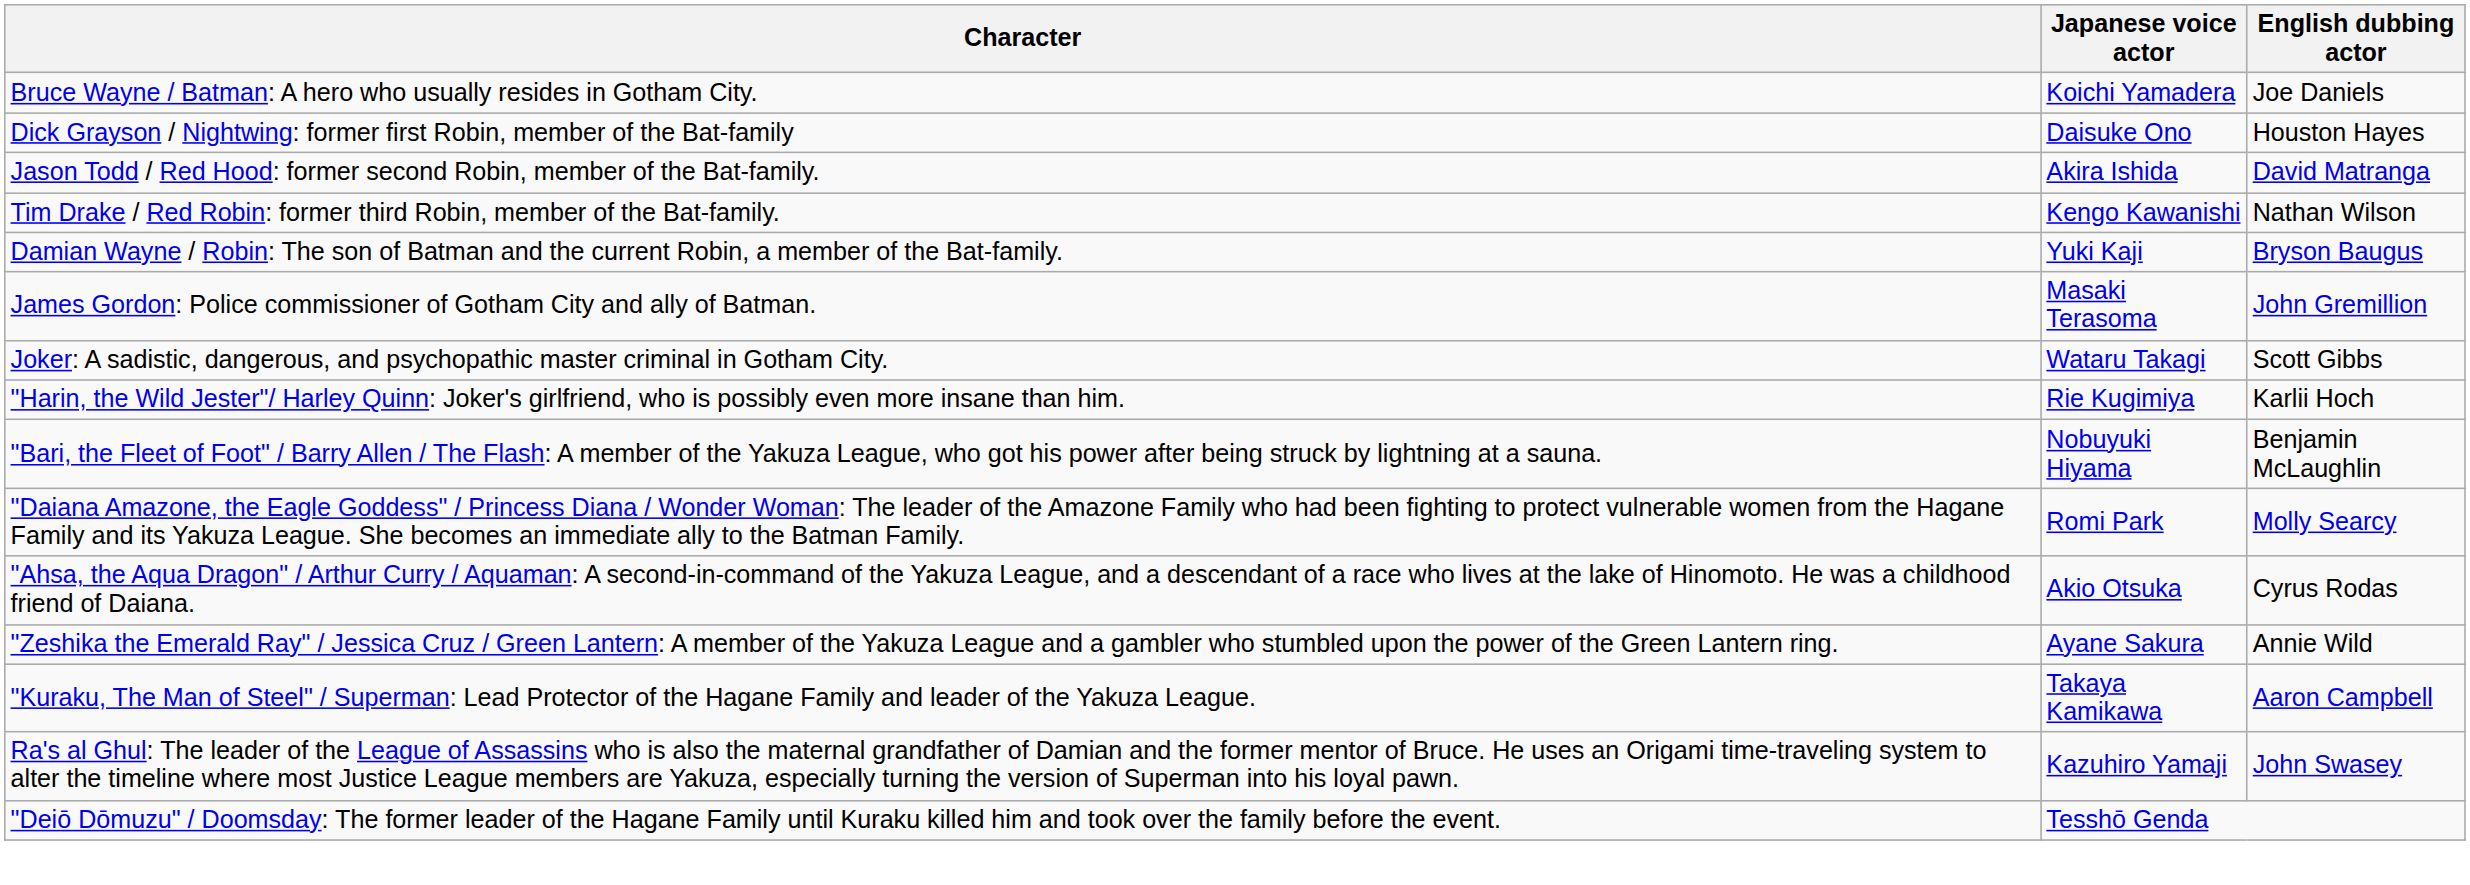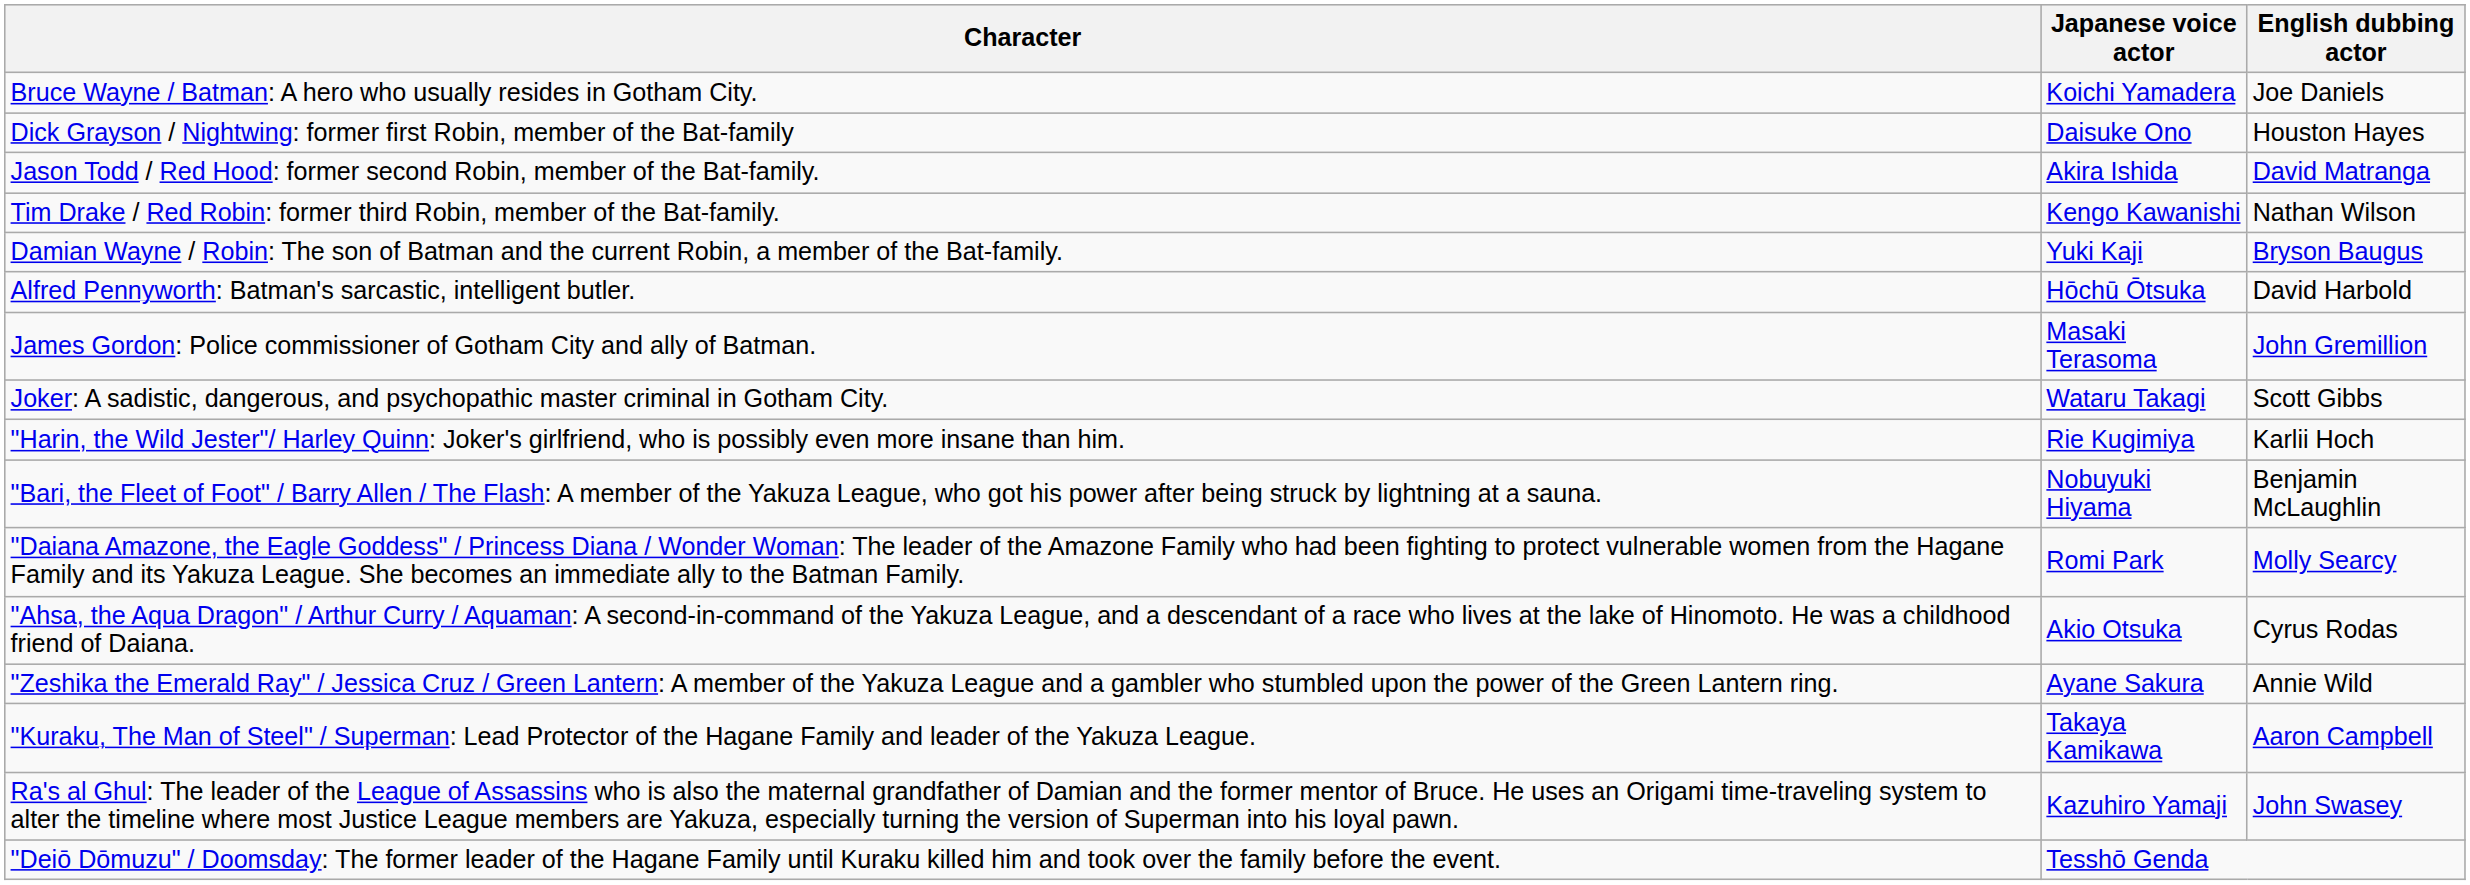 <table class="wikitable">
 <tr>
 <th>Character</th>
 <th>Japanese voice actor</th>
 <th>English dubbing actor</th>
 </tr>
 <tr>
 <td><a href='#'>Bruce Wayne / Batman</a>: A hero who usually resides in Gotham City.</td>
 <td><a href='#'>Koichi Yamadera</a></td>
 <td>Joe Daniels</td>
 </tr>
 <tr>
 <td><a href='#'>Dick Grayson</a> / <a href='#'>Nightwing</a>: former first Robin, member of the Bat-family</td>
 <td><a href='#'>Daisuke Ono</a></td>
 <td>Houston Hayes</td>
 </tr>
 <tr>
 <td><a href='#'>Jason Todd</a> / <a href='#'>Red Hood</a>: former second Robin, member of the Bat-family.</td>
 <td><a href='#'>Akira Ishida</a></td>
 <td><a href='#'>David Matranga</a></td>
 </tr>
 <tr>
 <td><a href='#'>Tim Drake</a> / <a href='#'>Red Robin</a>: former third Robin, member of the Bat-family.</td>
 <td><a href='#'>Kengo Kawanishi</a></td>
 <td>Nathan Wilson</td>
 </tr>
 <tr>
 <td><a href='#'>Damian Wayne</a> / <a href='#'>Robin</a>: The son of Batman and the current Robin, a member of the Bat-family.</td>
 <td><a href='#'>Yuki Kaji</a></td>
 <td><a href='#'>Bryson Baugus</a></td>
+</tr>
+<tr>
+<td><a href='#'>Alfred Pennyworth</a>: Batman's sarcastic, intelligent butler.</td>
+<td><a href='#'>Hōchū Ōtsuka</a></td>
+<td>David Harbold</td>
 </tr>
 <tr>
 <td><a href='#'>James Gordon</a>: Police commissioner of Gotham City and ally of Batman.</td>
 <td><a href='#'>Masaki Terasoma</a></td>
 <td><a href='#'>John Gremillion</a></td>
 </tr>
 <tr>
 <td><a href='#'>Joker</a>: A sadistic, dangerous, and psychopathic master criminal in Gotham City.</td>
 <td><a href='#'>Wataru Takagi</a></td>
 <td>Scott Gibbs</td>
 </tr>
 <tr>
 <td><a href='#'> "Harin, the Wild Jester"/ Harley Quinn</a>: Joker's girlfriend, who is possibly even more insane than him.</td>
 <td><a href='#'>Rie Kugimiya</a></td>
 <td>Karlii Hoch</td>
 </tr>
 <tr>
 <td><a href='#'> "Bari, the Fleet of Foot" / Barry Allen / The Flash</a>: A member of the Yakuza League, who got his power after being struck by lightning at a sauna.</td>
 <td><a href='#'>Nobuyuki Hiyama</a></td>
 <td>Benjamin McLaughlin</td>
 </tr>
 <tr>
 <td><a href='#'> "Daiana Amazone, the Eagle Goddess" / Princess Diana / Wonder Woman</a>: The leader of the Amazone Family who had been fighting to protect vulnerable women from the Hagane Family and its Yakuza League. She becomes an immediate ally to the Batman Family.</td>
 <td><a href='#'>Romi Park</a></td>
 <td><a href='#'>Molly Searcy</a></td>
 </tr>
 <tr>
 <td><a href='#'>"Ahsa, the Aqua Dragon" / Arthur Curry / Aquaman</a>: A second-in-command of the Yakuza League, and a descendant of a race who lives at the lake of Hinomoto. He was a childhood friend of Daiana.</td>
 <td><a href='#'>Akio Otsuka</a></td>
 <td>Cyrus Rodas</td>
 </tr>
 <tr>
 <td><a href='#'> "Zeshika the Emerald Ray" / Jessica Cruz / Green Lantern</a>: A member of the Yakuza League and a gambler who stumbled upon the power of the Green Lantern ring.</td>
 <td><a href='#'>Ayane Sakura</a></td>
 <td>Annie Wild</td>
 </tr>
 <tr>
 <td><a href='#'>"Kuraku, The Man of Steel" / Superman</a>: Lead Protector of the Hagane Family and leader of the Yakuza League.</td>
 <td><a href='#'>Takaya Kamikawa</a></td>
 <td><a href='#'>Aaron Campbell</a></td>
 </tr>
 <tr>
 <td><a href='#'>Ra's al Ghul</a>: The leader of the <a href='#'>League of Assassins</a> who is also the maternal grandfather of Damian and the former mentor of Bruce. He uses an Origami time-traveling system to alter the timeline where most Justice League members are Yakuza, especially turning the version of Superman into his loyal pawn.</td>
 <td><a href='#'>Kazuhiro Yamaji</a></td>
 <td><a href='#'>John Swasey</a></td>
 </tr>
 <tr>
 <td><a href='#'>"Deiō Dōmuzu" / Doomsday</a>: The former leader of the Hagane Family until Kuraku killed him and took over the family before the event.</td>
 <td colspan=2><a href='#'>Tesshō Genda</a></td>
 </tr>
 </table>
